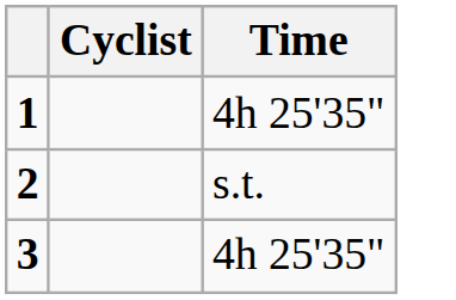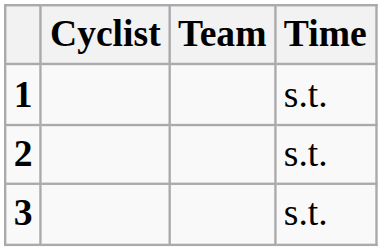 <table class="wikitable">
 <tr style="background:#ccccff;">
 <th></th>
 <th>Cyclist</th>
+<th>Team</th>
 <th>Time</th>
 </tr>
 <tr>
 <td><strong>1</strong></td>
 <td></td>
-<td>4h 25'35"</td>
+<td></td>
+<td>s.t.</td>
 </tr>
 <tr>
 <td><strong>2</strong></td>
+<td></td>
 <td></td>
 <td>s.t.</td>
 </tr>
 <tr>
 <td><strong>3</strong></td>
 <td></td>
-<td>4h 25'35"</td>
+<td></td>
+<td>s.t.</td>
 </tr>
 </table>
